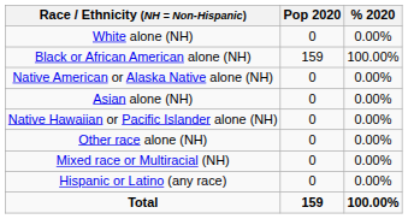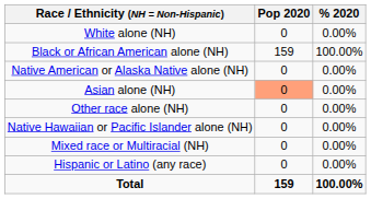 <table class="wikitable" style="text-align:center;">
 <tr>
 <th>Race / Ethnicity <small>(<em>NH = Non-Hispanic</em>)</small></th>
 <th>Pop 2020</th>
 <th>% 2020</th>
 </tr>
 <tr>
 <td><a href='#'>White</a> alone (NH)</td>
 <td>0</td>
 <td>0.00%</td>
 </tr>
 <tr>
 <td><a href='#'>Black or African American</a> alone (NH)</td>
 <td>159</td>
 <td>100.00%</td>
 </tr>
 <tr>
 <td><a href='#'>Native American</a> or <a href='#'>Alaska Native</a> alone (NH)</td>
 <td>0</td>
 <td>0.00%</td>
 </tr>
 <tr>
 <td><a href='#'>Asian</a> alone (NH)</td>
+<td style="background: lightsalmon;">0</td>
+<td>0.00%</td>
+</tr>
+<tr>
+<td><a href='#'>Other race</a> alone (NH)</td>
 <td>0</td>
 <td>0.00%</td>
 </tr>
 <tr>
 <td><a href='#'>Native Hawaiian</a> or <a href='#'>Pacific Islander</a> alone (NH)</td>
-<td>0</td>
-<td>0.00%</td>
-</tr>
-<tr>
-<td><a href='#'>Other race</a> alone (NH)</td>
 <td>0</td>
 <td>0.00%</td>
 </tr>
 <tr>
 <td><a href='#'>Mixed race or Multiracial</a> (NH)</td>
 <td>0</td>
 <td>0.00%</td>
 </tr>
 <tr>
 <td><a href='#'>Hispanic or Latino</a> (any race)</td>
 <td>0</td>
 <td>0.00%</td>
 </tr>
 <tr>
 <td><strong>Total</strong></td>
 <td><strong>159</strong></td>
 <td><strong>100.00%</strong></td>
 </tr>
 </table>
